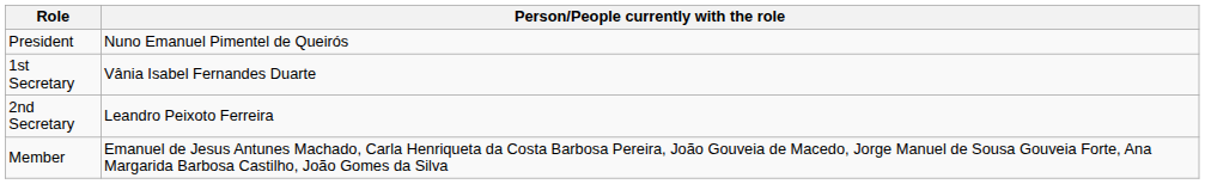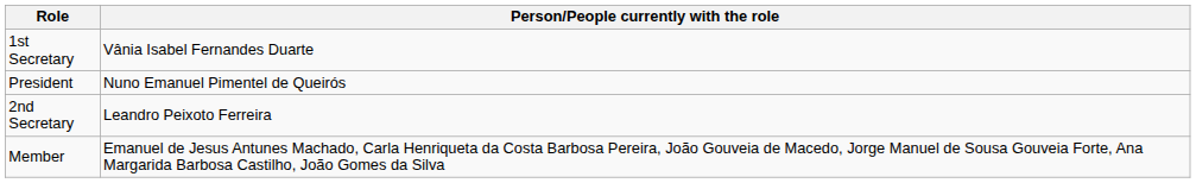 <table class="wikitable">
 <tr>
 <th>Role</th>
 <th>Person/People currently with the role</th>
 </tr>
 <tr>
+<td>1st Secretary</td>
+<td>Vânia Isabel Fernandes Duarte</td>
+</tr>
+<tr>
 <td>President</td>
 <td>Nuno Emanuel Pimentel de Queirós</td>
-</tr>
-<tr>
-<td>1st Secretary</td>
-<td>Vânia Isabel Fernandes Duarte</td>
 </tr>
 <tr>
 <td>2nd Secretary</td>
 <td>Leandro Peixoto Ferreira</td>
 </tr>
 <tr>
 <td>Member</td>
 <td>Emanuel de Jesus Antunes Machado, Carla Henriqueta da Costa Barbosa Pereira, João Gouveia de Macedo, Jorge Manuel de Sousa Gouveia Forte, Ana Margarida Barbosa Castilho, João Gomes da Silva</td>
 </tr>
 </table>
